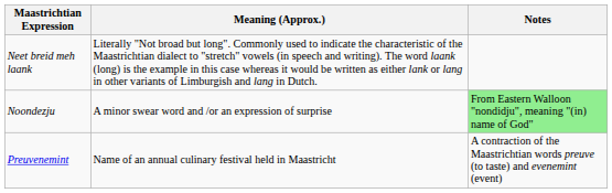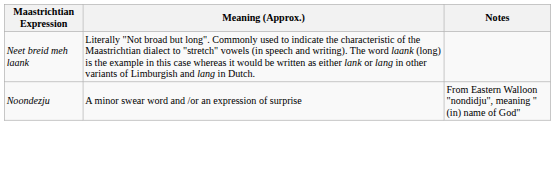 <table class="wikitable">
 <tr>
 <th>Maastrichtian Expression</th>
 <th>Meaning (Approx.)</th>
 <th>Notes </th>
 </tr>
 <tr>
 <td><em>Neet breid meh laank</em></td>
 <td>Literally "Not broad but long". Commonly used to indicate the characteristic of the Maastrichtian dialect to "stretch" vowels (in speech and writing). The word <em>laank</em> (long) is the example in this case whereas it would be written as either <em>lank</em> or <em>lang</em> in other variants of Limburgish and <em>lang</em> in Dutch.</td>
 </tr>
 <tr>
 <td><em>Noondezju</em> </td>
 <td>A minor swear word and /or an expression of surprise</td>
-<td style="background: lightgreen;">From Eastern Walloon "nondidju", meaning "(in) name of God"</td>
-</tr>
-<tr>
-<td><em><a href='#'>Preuvenemint</a></em></td>
-<td>Name of an annual culinary festival held in Maastricht</td>
-<td>A contraction of the Maastrichtian words <em>preuve</em> (to taste) and <em>evenemint</em> (event)</td>
+<td>From Eastern Walloon "nondidju", meaning "(in) name of God"</td>
 </tr>
 </table>
